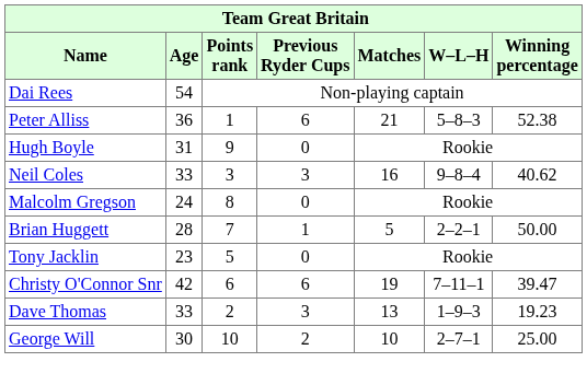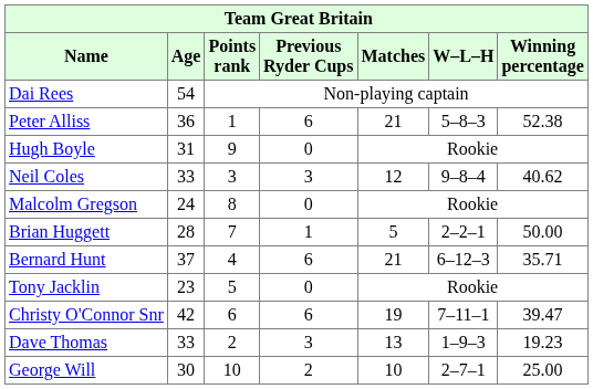 <table border="1" cellpadding="3" style="border-collapse: collapse;text-align:center">
 <tr style="background:#dfd;">
 <td colspan="7"> <strong>Team Great Britain</strong></td>
 </tr>
 <tr style="background:#dfd;">
 <th>Name</th>
 <th>Age</th>
 <th>Points<br>rank</th>
 <th>Previous<br>Ryder Cups</th>
 <th>Matches</th>
 <th>W–L–H</th>
 <th>Winning<br>percentage</th>
 </tr>
 <tr>
 <td align=left> <a href='#'>Dai Rees</a></td>
 <td>54</td>
 <td colspan="5">Non-playing captain</td>
 </tr>
 <tr>
 <td align=left> <a href='#'>Peter Alliss</a></td>
 <td>36</td>
 <td>1</td>
 <td>6</td>
 <td>21</td>
 <td>5–8–3</td>
 <td>52.38</td>
 </tr>
 <tr>
 <td align=left> <a href='#'>Hugh Boyle</a></td>
 <td>31</td>
 <td>9</td>
 <td>0</td>
 <td colspan="3">Rookie</td>
 </tr>
 <tr>
 <td align=left> <a href='#'>Neil Coles</a></td>
 <td>33</td>
 <td>3</td>
 <td>3</td>
-<td>16</td>
+<td>12</td>
 <td>9–8–4</td>
 <td>40.62</td>
 </tr>
 <tr>
 <td align=left> <a href='#'>Malcolm Gregson</a></td>
 <td>24</td>
 <td>8</td>
 <td>0</td>
 <td colspan="3">Rookie</td>
 </tr>
 <tr>
 <td align=left> <a href='#'>Brian Huggett</a></td>
 <td>28</td>
 <td>7</td>
 <td>1</td>
 <td>5</td>
 <td>2–2–1</td>
 <td>50.00</td>
+</tr>
+<tr>
+<td align=left> <a href='#'>Bernard Hunt</a></td>
+<td>37</td>
+<td>4</td>
+<td>6</td>
+<td>21</td>
+<td>6–12–3</td>
+<td>35.71</td>
 </tr>
 <tr>
 <td align=left> <a href='#'>Tony Jacklin</a></td>
 <td>23</td>
 <td>5</td>
 <td>0</td>
 <td colspan="3">Rookie</td>
 </tr>
 <tr>
 <td align=left> <a href='#'>Christy O'Connor Snr</a></td>
 <td>42</td>
 <td>6</td>
 <td>6</td>
 <td>19</td>
 <td>7–11–1</td>
 <td>39.47</td>
 </tr>
 <tr>
 <td align=left> <a href='#'>Dave Thomas</a></td>
 <td>33</td>
 <td>2</td>
 <td>3</td>
 <td>13</td>
 <td>1–9–3</td>
 <td>19.23</td>
 </tr>
 <tr>
 <td align=left> <a href='#'>George Will</a></td>
 <td>30</td>
 <td>10</td>
 <td>2</td>
 <td>10</td>
 <td>2–7–1</td>
 <td>25.00</td>
 </tr>
 </table>
